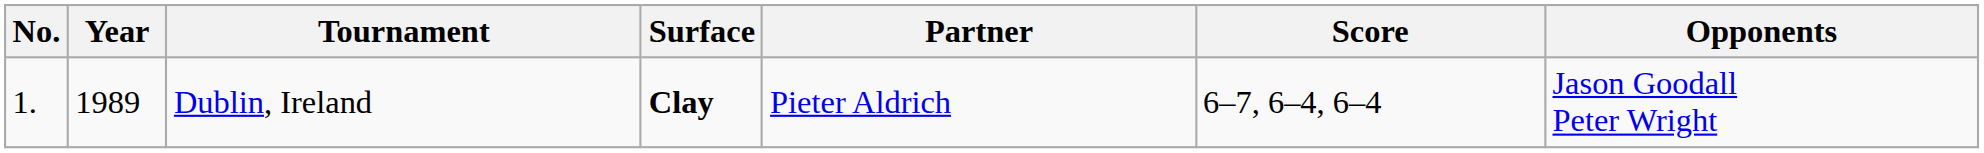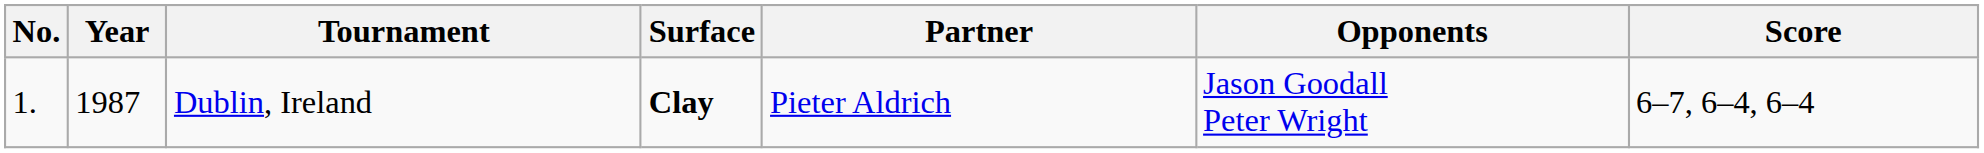 <table class="sortable wikitable" style=font-size:97%>
 <tr>
 <th style="width:20px" class="unsortable">No.</th>
 <th style="width:40px">Year</th>
 <th style="width:220px">Tournament</th>
 <th style="width:50px">Surface</th>
 <th style="width:200px">Partner</th>
+<th style="width:200px">Opponents</th>
 <th style="width:160px" class="unsortable">Score</th>
-<th style="width:200px">Opponents</th>
 </tr>
 <tr>
 <td>1.</td>
-<td>1989</td>
+<td>1987</td>
 <td><a href='#'>Dublin</a>, Ireland</td>
 <td><strong>Clay</strong></td>
 <td> <a href='#'>Pieter Aldrich</a></td>
+<td> <a href='#'>Jason Goodall</a><br> <a href='#'>Peter Wright</a></td>
 <td>6–7, 6–4, 6–4</td>
-<td> <a href='#'>Jason Goodall</a><br> <a href='#'>Peter Wright</a></td>
 </tr>
 </table>
